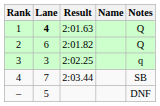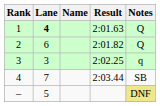 <table class="wikitable" style="text-align:center">
 <tr>
 <th>Rank</th>
 <th>Lane</th>
+<th>Name</th>
 <th>Result</th>
-<th>Name</th>
 <th>Notes</th>
 </tr>
 <tr bgcolor=ccffcc>
 <td>1</td>
 <td><strong>4</strong></td>
+<td align="left"></td>
 <td>2:01.63</td>
-<td align="left"></td>
 <td>Q</td>
 </tr>
 <tr bgcolor=ccffcc>
 <td>2</td>
 <td>6</td>
+<td align="left"></td>
 <td>2:01.82</td>
-<td align="left"></td>
 <td>Q</td>
 </tr>
 <tr bgcolor=ccffcc>
 <td>3</td>
 <td>3</td>
+<td align="left"></td>
 <td>2:02.25</td>
-<td align="left"></td>
 <td>q</td>
 </tr>
 <tr>
 <td>4</td>
 <td>7</td>
+<td align="left"></td>
 <td>2:03.44</td>
-<td align="left"></td>
 <td>SB</td>
 </tr>
 <tr>
 <td>–</td>
 <td>5</td>
+<td align="left"></td>
 <td></td>
-<td align="left"></td>
-<td>DNF</td>
+<td style="background: khaki;">DNF</td>
 </tr>
 </table>
